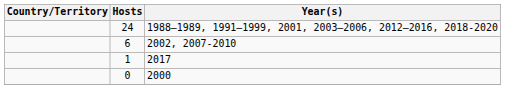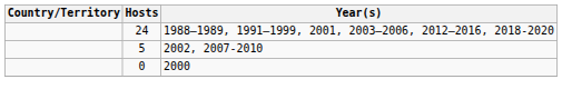 <table class="wikitable sortable" style="font-size: 95%;">
 <tr>
 <th>Country/Territory</th>
 <th>Hosts</th>
 <th>Year(s)</th>
 </tr>
 <tr>
 <td></td>
 <td align="center">24</td>
 <td>1988–1989, 1991–1999, 2001, 2003–2006, 2012–2016, 2018-2020</td>
 </tr>
 <tr>
 <td></td>
-<td align="center">6</td>
+<td align="center">5</td>
 <td>2002, 2007-2010</td>
-</tr>
-<tr>
-<td></td>
-<td align="center">1</td>
-<td>2017</td>
 </tr>
 <tr>
 <td></td>
 <td align="center">0</td>
 <td>2000</td>
 </tr>
 <tr>
 </tr>
 </table>
